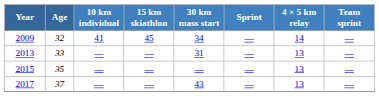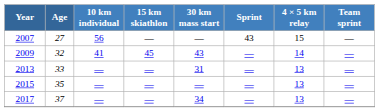 <table class="wikitable" style="font-size:95%; text-align:center; border:grey solid 1px; border-collapse:collapse; background:#ffffff;">
 <tr>
 <th style="background-color:#369; color:white; width:60px;"> Year </th>
 <th style="background-color:#369; color:white; width:40px;"> Age </th>
 <th style="background-color:#4180be; color:white; width:75px;"> 10 km <br> individual </th>
 <th style="background-color:#4180be; color:white; width:75px;"> 15 km <br> skiathlon </th>
 <th style="background-color:#4180be; color:white; width:75px;"> 30 km <br> mass start </th>
 <th style="background-color:#4180be; color:white; width:75px;"> Sprint </th>
 <th style="background-color:#4180be; color:white; width:75px;"> 4 × 5 km <br> relay </th>
 <th style="background-color:#4180be; color:white; width:75px;"> Team <br> sprint </th>
 </tr>
 <tr>
+<td><a href='#'>2007</a></td>
+<td><em>27</em></td>
+<td><a href='#'>56</a></td>
+<td>—</td>
+<td>—</td>
+<td>43</td>
+<td>15</td>
+<td>—</td>
+</tr>
+<tr>
 <td><a href='#'>2009</a></td>
 <td><em>32</em></td>
 <td><a href='#'>41</a></td>
 <td><a href='#'>45</a></td>
-<td><a href='#'>34</a></td>
+<td><a href='#'>43</a></td>
 <td><a href='#'>—</a></td>
 <td><a href='#'>14</a></td>
 <td><a href='#'>—</a></td>
 </tr>
 <tr>
 <td><a href='#'>2013</a></td>
 <td><em>33</em></td>
 <td><a href='#'>—</a></td>
 <td><a href='#'>—</a></td>
 <td><a href='#'>31</a></td>
 <td><a href='#'>—</a></td>
 <td><a href='#'>13</a></td>
 <td><a href='#'>—</a></td>
 </tr>
 <tr>
 <td><a href='#'>2015</a></td>
 <td><em>35</em></td>
 <td><a href='#'>—</a></td>
 <td><a href='#'>—</a></td>
 <td><a href='#'>—</a></td>
 <td><a href='#'>—</a></td>
 <td><a href='#'>13</a></td>
 <td><a href='#'>—</a></td>
 </tr>
 <tr>
 <td><a href='#'>2017</a></td>
 <td><em>37</em></td>
 <td><a href='#'>—</a></td>
 <td><a href='#'>—</a></td>
-<td><a href='#'>43</a></td>
+<td><a href='#'>34</a></td>
 <td><a href='#'>—</a></td>
 <td><a href='#'>13</a></td>
 <td><a href='#'>—</a></td>
 </tr>
 <tr>
 </tr>
 </table>
